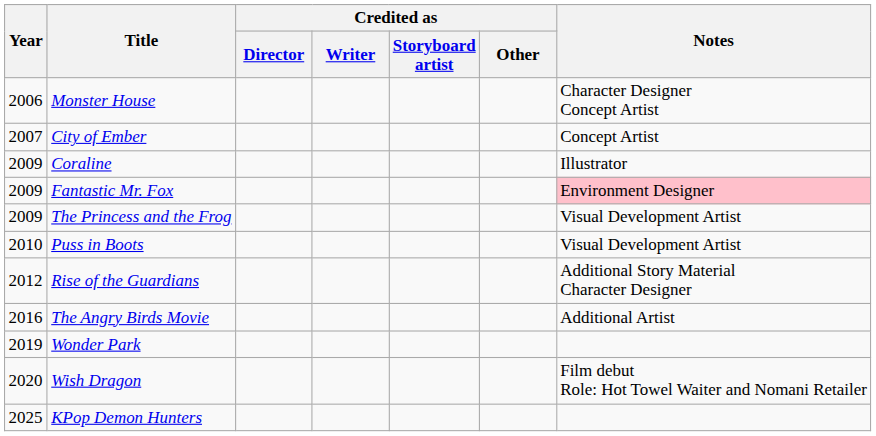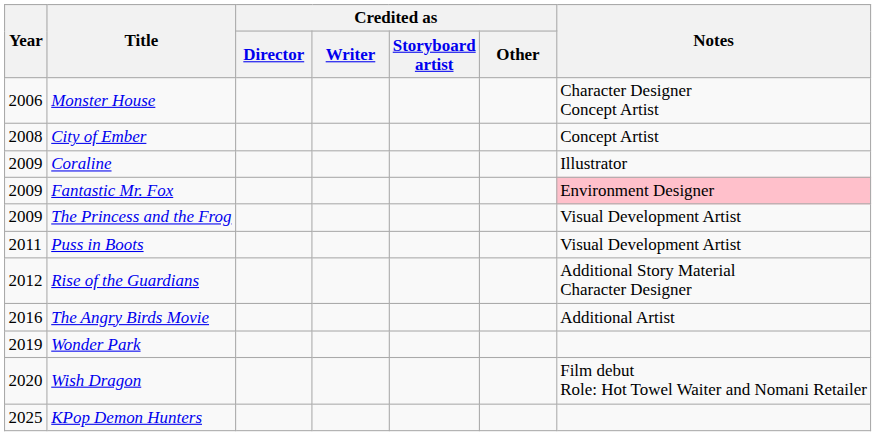 <table class="wikitable">
 <tr style="background:#ccc; text-align:center;">
 <th rowspan="2" style="width:33px;">Year</th>
 <th rowspan="2">Title</th>
 <th colspan="4">Credited as</th>
 <th rowspan="2">Notes</th>
 </tr>
 <tr>
 <th width="65"><a href='#'>Director</a></th>
 <th width="65"><a href='#'>Writer</a></th>
 <th width="65"><a href='#'>Storyboard artist</a></th>
 <th width="65">Other</th>
 </tr>
 <tr>
 <td>2006</td>
 <td><em><a href='#'>Monster House</a></em></td>
 <td></td>
 <td></td>
 <td></td>
 <td></td>
 <td>Character Designer<br>Concept Artist</td>
 </tr>
 <tr>
-<td>2007</td>
+<td>2008</td>
 <td><em><a href='#'>City of Ember</a></em></td>
 <td></td>
 <td></td>
 <td></td>
 <td></td>
 <td>Concept Artist</td>
 </tr>
 <tr>
 <td>2009</td>
 <td><em><a href='#'>Coraline</a></em></td>
 <td></td>
 <td></td>
 <td></td>
 <td></td>
 <td>Illustrator</td>
 </tr>
 <tr>
 <td>2009</td>
 <td><em><a href='#'>Fantastic Mr. Fox</a></em></td>
 <td></td>
 <td></td>
 <td></td>
 <td></td>
 <td style="background: pink;">Environment Designer</td>
 </tr>
 <tr>
 <td>2009</td>
 <td><em><a href='#'>The Princess and the Frog</a></em></td>
 <td></td>
 <td></td>
 <td></td>
 <td></td>
 <td>Visual Development Artist</td>
 </tr>
 <tr>
-<td>2010</td>
+<td>2011</td>
 <td><em><a href='#'>Puss in Boots</a></em></td>
 <td></td>
 <td></td>
 <td></td>
 <td></td>
 <td>Visual Development Artist</td>
 </tr>
 <tr>
 <td>2012</td>
 <td><em><a href='#'>Rise of the Guardians</a></em></td>
 <td></td>
 <td></td>
 <td></td>
 <td></td>
 <td>Additional Story Material<br>Character Designer</td>
 </tr>
 <tr>
 <td>2016</td>
 <td><em><a href='#'>The Angry Birds Movie</a></em></td>
 <td></td>
 <td></td>
 <td></td>
 <td></td>
 <td>Additional Artist</td>
 </tr>
 <tr>
 <td>2019</td>
 <td><em><a href='#'>Wonder Park</a></em></td>
 <td></td>
 <td></td>
 <td></td>
 <td></td>
 <td></td>
 </tr>
 <tr>
 <td>2020</td>
 <td><em><a href='#'>Wish Dragon</a></em></td>
 <td></td>
 <td></td>
 <td></td>
 <td></td>
 <td>Film debut<br>Role: Hot Towel Waiter and Nomani Retailer</td>
 </tr>
 <tr>
 <td>2025</td>
 <td><em><a href='#'>KPop Demon Hunters</a></em></td>
 <td></td>
 <td></td>
 <td></td>
 <td></td>
 <td></td>
 </tr>
 </table>
